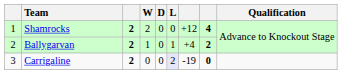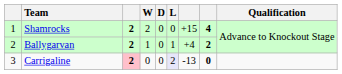 <table class="wikitable" style="text-align:center">
 <tr>
 <th width="20"></th>
 <th width="150" style="text-align:left;">Team</th>
 <th width="20"></th>
 <th>W</th>
 <th>D</th>
 <th>L</th>
 <th width="20"></th>
 <th width="20"></th>
 <th>Qualification</th>
 </tr>
 <tr style="background:#ccffcc">
 <td>1</td>
 <td align="left"> <a href='#'>Shamrocks</a></td>
 <td><strong>2</strong></td>
 <td>2</td>
 <td>0</td>
 <td>0</td>
-<td>+12</td>
+<td>+15</td>
 <td><strong>4</strong></td>
 <td rowspan="2">Advance to Knockout Stage</td>
 </tr>
 <tr style="background:#ccffcc">
 <td>2</td>
 <td align="left"> <a href='#'>Ballygarvan</a></td>
 <td><strong>2</strong></td>
 <td>1</td>
 <td>0</td>
 <td>1</td>
 <td>+4</td>
 <td><strong>2</strong></td>
 </tr>
 <tr>
 <td>3</td>
 <td align="left"> <a href='#'>Carrigaline</a></td>
-<td><strong>2</strong></td>
+<td style="background: pink;"><strong>2</strong></td>
 <td>0</td>
 <td>0</td>
 <td style="background: lavender;">2</td>
-<td>-19</td>
+<td>-13</td>
 <td><strong>0</strong></td>
 <td></td>
 </tr>
 </table>
